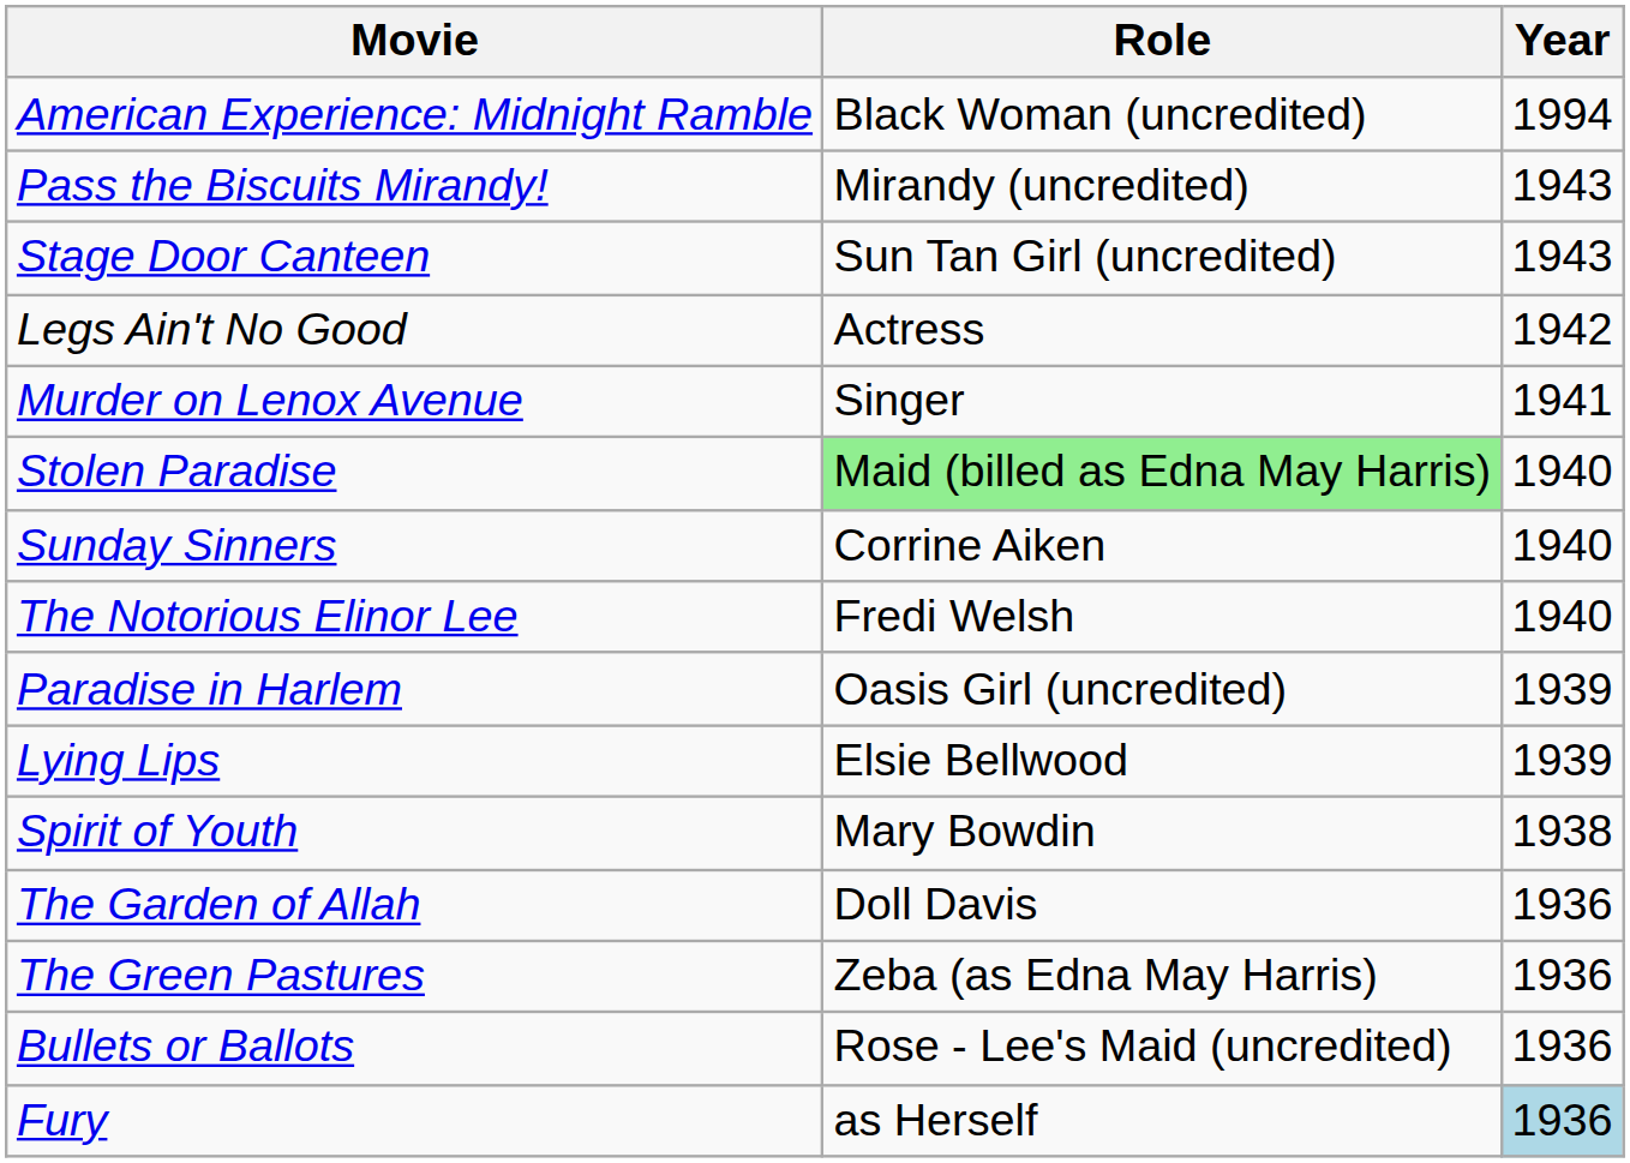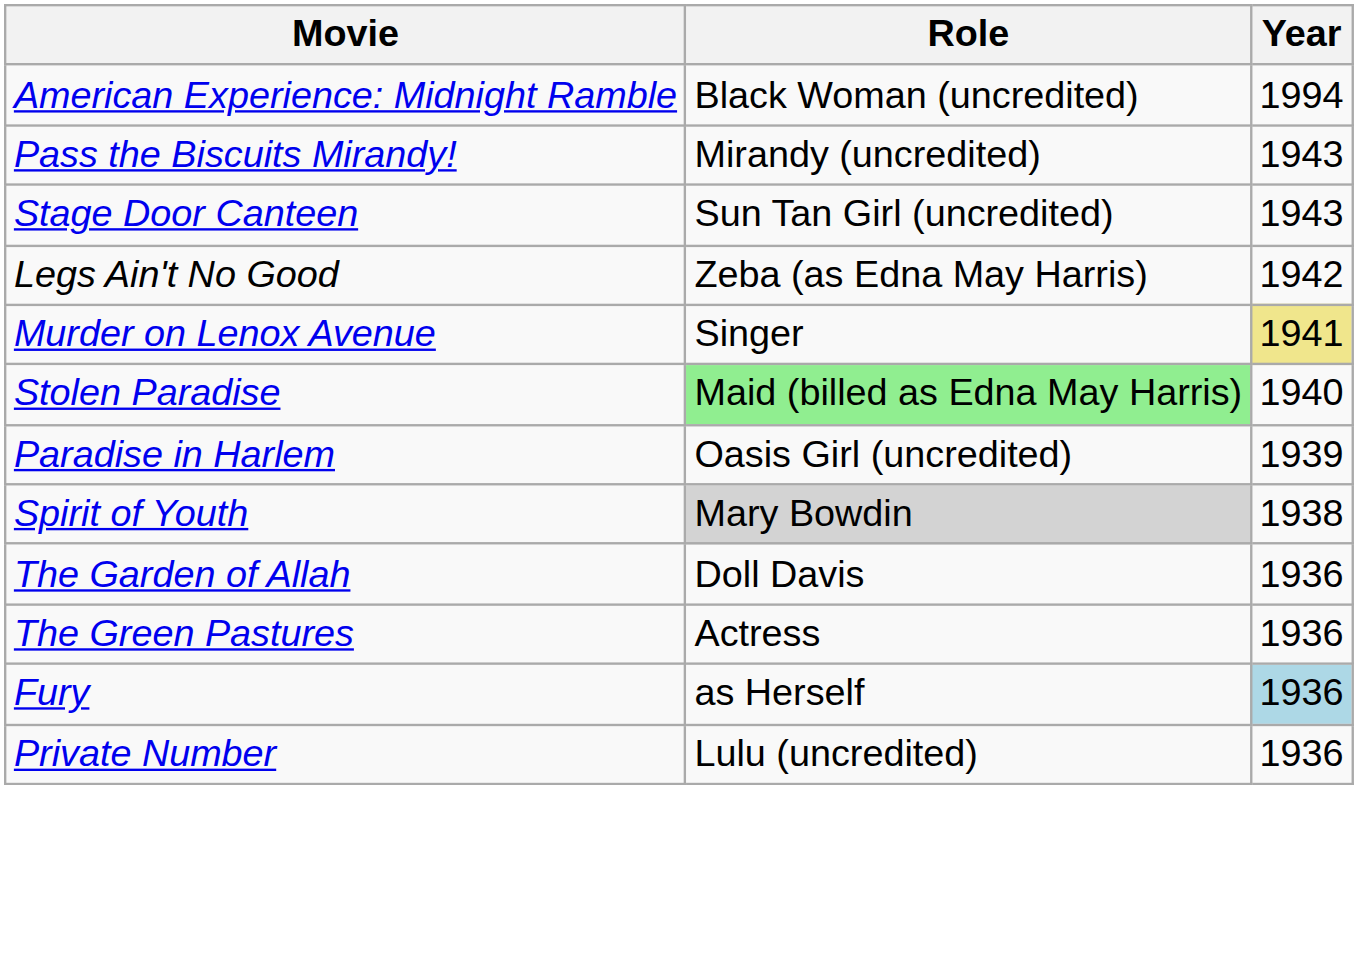 <table class="wikitable">
 <tr>
 <th>Movie</th>
 <th>Role</th>
 <th>Year</th>
 </tr>
 <tr>
 <td><em><a href='#'>American Experience: Midnight Ramble</a></em></td>
 <td>Black Woman (uncredited)</td>
 <td>1994</td>
 </tr>
 <tr>
 <td><em><a href='#'>Pass the Biscuits Mirandy!</a></em></td>
 <td>Mirandy (uncredited)</td>
 <td>1943</td>
 </tr>
 <tr>
 <td><em><a href='#'>Stage Door Canteen</a></em></td>
 <td>Sun Tan Girl (uncredited)</td>
 <td>1943</td>
 </tr>
 <tr>
 <td><em>Legs Ain't No Good</em></td>
-<td>Actress</td>
+<td>Zeba (as Edna May Harris)</td>
 <td>1942</td>
 </tr>
 <tr>
 <td><em><a href='#'>Murder on Lenox Avenue</a></em></td>
 <td>Singer</td>
-<td>1941</td>
+<td style="background: khaki;">1941</td>
 </tr>
 <tr>
 <td><em><a href='#'>Stolen Paradise</a></em></td>
 <td style="background: lightgreen;">Maid (billed as Edna May Harris)</td>
-<td>1940</td>
-</tr>
-<tr>
-<td><em><a href='#'>Sunday Sinners</a></em></td>
-<td>Corrine Aiken</td>
-<td>1940</td>
-</tr>
-<tr>
-<td><em><a href='#'>The Notorious Elinor Lee</a></em></td>
-<td>Fredi Welsh</td>
 <td>1940</td>
 </tr>
 <tr>
 <td><em><a href='#'>Paradise in Harlem</a></em></td>
 <td>Oasis Girl (uncredited)</td>
 <td>1939</td>
 </tr>
 <tr>
-<td><em><a href='#'>Lying Lips</a></em></td>
-<td>Elsie Bellwood</td>
-<td>1939</td>
-</tr>
-<tr>
 <td><em><a href='#'>Spirit of Youth</a></em></td>
-<td>Mary Bowdin</td>
+<td style="background: lightgrey;">Mary Bowdin</td>
 <td>1938</td>
 </tr>
 <tr>
 <td><em><a href='#'>The Garden of Allah</a></em></td>
 <td>Doll Davis</td>
 <td>1936</td>
 </tr>
 <tr>
 <td><em><a href='#'>The Green Pastures</a></em></td>
-<td>Zeba (as Edna May Harris)</td>
-<td>1936</td>
-</tr>
-<tr>
-<td><em><a href='#'>Bullets or Ballots</a></em></td>
-<td>Rose - Lee's Maid (uncredited)</td>
+<td>Actress</td>
 <td>1936</td>
 </tr>
 <tr>
 <td><em><a href='#'>Fury</a></em></td>
 <td>as Herself</td>
 <td style="background: lightblue;">1936</td>
 </tr>
+<tr>
+<td><em><a href='#'>Private Number</a></em></td>
+<td>Lulu (uncredited)</td>
+<td>1936</td>
+</tr>
 </table>
